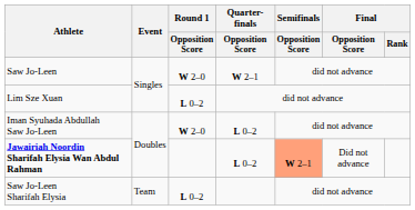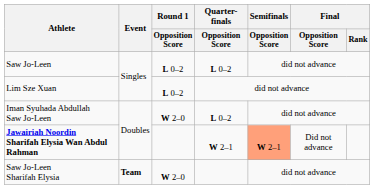 <table class="wikitable" style="font-size:90%; text-align:center">
 <tr>
 <th rowspan="2">Athlete</th>
 <th rowspan="2">Event</th>
 <th>Round 1</th>
 <th>Quarter-finals</th>
 <th>Semifinals</th>
 <th colspan="2">Final</th>
 </tr>
 <tr style="font-size:95%">
 <th>Opposition<br>Score</th>
 <th>Opposition<br>Score</th>
 <th>Opposition<br>Score</th>
 <th>Opposition<br>Score</th>
 <th>Rank</th>
 </tr>
 <tr>
 <td align="left">Saw Jo-Leen</td>
 <td align="left" rowspan=2>Singles</td>
-<td><br><strong>W</strong> 2–0</td>
-<td><br><strong>W</strong> 2–1</td>
+<td><br><strong>L</strong> 0–2</td>
+<td><br><strong>L</strong> 0–2</td>
 <td colspan=3>did not advance</td>
 </tr>
 <tr>
 <td align="left">Lim Sze Xuan</td>
 <td><br><strong>L</strong> 0–2</td>
 <td colspan=4>did not advance</td>
 </tr>
 <tr>
 <td align="left">Iman Syuhada Abdullah<br>Saw Jo-Leen</td>
 <td align="left" rowspan=2>Doubles</td>
 <td><br><strong>W</strong> 2–0</td>
 <td><br><strong>L</strong> 0–2</td>
 <td colspan=3>did not advance</td>
 </tr>
 <tr>
 <td align="left"><strong><a href='#'>Jawairiah Noordin</a><br>Sharifah Elysia Wan Abdul Rahman</strong></td>
 <td></td>
-<td><br><strong>L</strong> 0–2</td>
+<td><br><strong>W</strong> 2–1</td>
 <td style="background: lightsalmon;"><br><strong>W</strong> 2–1</td>
 <td>Did not advance</td>
 <td></td>
 </tr>
 <tr>
 <td align="left">Saw Jo-Leen<br>Sharifah Elysia</td>
-<td align="left">Team</td>
-<td><br><strong>L</strong> 0–2</td>
+<td align="left"><strong>Team</strong></td>
+<td><br><strong>W</strong> 2–0</td>
 <td></td>
 <td colspan="3">did not advance</td>
 </tr>
 </table>
